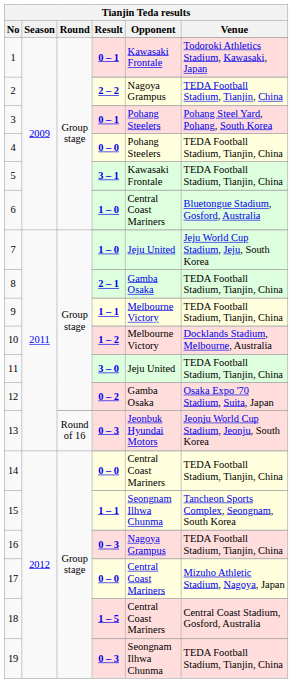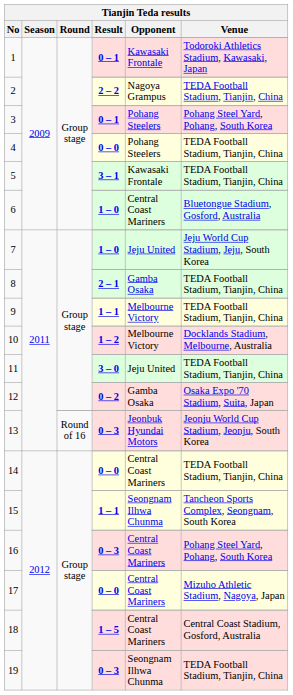 <table width=70% class="wikitable sortable collapsible collapsed" style="text-align:">
 <tr>
 <th colspan=6>Tianjin Teda results</th>
 </tr>
 <tr>
 <th width=5%>No</th>
 <th width=7%>Season</th>
 <th width=12%>Round</th>
 <th width=8%>Result</th>
 <th width=20%>Opponent</th>
 <th width=40%>Venue</th>
 </tr>
 <tr>
 <td rowspan=2 align=center>1</td>
 <td rowspan=12 align=center><a href='#'>2009</a></td>
 <td rowspan=12 align=center>Group stage</td>
 </tr>
 <tr bgcolor=#ffdddd>
 <td align=center><a href='#'><strong>0 – 1</strong></a></td>
 <td> <a href='#'>Kawasaki Frontale</a></td>
 <td><a href='#'>Todoroki Athletics Stadium</a>, <a href='#'>Kawasaki</a>, <a href='#'>Japan</a></td>
 </tr>
 <tr>
 <td rowspan=2 align=center>2</td>
 </tr>
 <tr bgcolor=#ffffdd>
 <td align=center><a href='#'><strong>2 – 2</strong></a></td>
 <td> Nagoya Grampus</td>
 <td><a href='#'>TEDA Football Stadium</a>, <a href='#'>Tianjin</a>, <a href='#'>China</a></td>
 </tr>
 <tr>
 <td rowspan=2 align=center>3</td>
 </tr>
 <tr bgcolor=#ffdddd>
 <td align=center><a href='#'><strong>0 – 1</strong></a></td>
 <td> <a href='#'>Pohang Steelers</a></td>
 <td><a href='#'>Pohang Steel Yard</a>, <a href='#'>Pohang</a>, <a href='#'>South Korea</a></td>
 </tr>
 <tr>
 <td rowspan=2 align=center>4</td>
 </tr>
 <tr bgcolor=#ffffdd>
 <td align=center><a href='#'><strong>0 – 0</strong></a></td>
 <td> Pohang Steelers</td>
 <td>TEDA Football Stadium, Tianjin, China</td>
 </tr>
 <tr>
 <td rowspan=2 align=center>5</td>
 </tr>
 <tr bgcolor=#ddffdd>
 <td align=center><a href='#'><strong>3 – 1</strong></a></td>
 <td> Kawasaki Frontale</td>
 <td>TEDA Football Stadium, Tianjin, China</td>
 </tr>
 <tr>
 <td rowspan=2 align=center>6</td>
 </tr>
 <tr bgcolor=#ddffdd>
 <td align=center><a href='#'><strong>1 – 0</strong></a></td>
 <td> Central Coast Mariners</td>
 <td><a href='#'>Bluetongue Stadium</a>, <a href='#'>Gosford</a>, <a href='#'>Australia</a></td>
 </tr>
 <tr>
 <td rowspan=2 align=center>7</td>
 <td rowspan=14 align=center><a href='#'>2011</a></td>
 <td rowspan=12 align=center>Group stage</td>
 </tr>
 <tr bgcolor=#ddffdd>
 <td align=center><a href='#'><strong>1 – 0</strong></a></td>
 <td> <a href='#'>Jeju United</a></td>
 <td><a href='#'>Jeju World Cup Stadium</a>, <a href='#'>Jeju</a>, South Korea</td>
 </tr>
 <tr>
 <td rowspan=2 align=center>8</td>
 </tr>
 <tr bgcolor=#ddffdd>
 <td align=center><a href='#'><strong>2 – 1</strong></a></td>
 <td> <a href='#'>Gamba Osaka</a></td>
 <td>TEDA Football Stadium, Tianjin, China</td>
 </tr>
 <tr>
 <td rowspan=2 align=center>9</td>
 </tr>
 <tr bgcolor=#ffffdd>
 <td align=center><a href='#'><strong>1 – 1</strong></a></td>
 <td> <a href='#'>Melbourne Victory</a></td>
 <td>TEDA Football Stadium, Tianjin, China</td>
 </tr>
 <tr>
 <td rowspan=2 align=center>10</td>
 </tr>
 <tr bgcolor=#ffdddd>
 <td align=center><a href='#'><strong>1 – 2</strong></a></td>
 <td> Melbourne Victory</td>
 <td><a href='#'>Docklands Stadium</a>, <a href='#'>Melbourne</a>, Australia</td>
 </tr>
 <tr>
 <td rowspan=2 align=center>11</td>
 </tr>
 <tr bgcolor=#ddffdd>
 <td align=center><a href='#'><strong>3 – 0</strong></a></td>
 <td> Jeju United</td>
 <td>TEDA Football Stadium, Tianjin, China</td>
 </tr>
 <tr>
 <td rowspan=2 align=center>12</td>
 </tr>
 <tr bgcolor=#ffdddd>
 <td align=center><a href='#'><strong>0 – 2</strong></a></td>
 <td> Gamba Osaka</td>
 <td><a href='#'>Osaka Expo '70 Stadium</a>, <a href='#'>Suita</a>, Japan</td>
 </tr>
 <tr>
 <td rowspan=2 align=center>13</td>
 </tr>
 <tr>
 <td align=center>Round of 16</td>
 <td bgcolor=#ffdddd align=center><a href='#'><strong>0 – 3</strong></a></td>
 <td bgcolor=#ffdddd> <a href='#'>Jeonbuk Hyundai Motors</a></td>
 <td bgcolor=#ffdddd><a href='#'>Jeonju World Cup Stadium</a>, <a href='#'>Jeonju</a>, South Korea</td>
 </tr>
 <tr>
 <td rowspan=2 align=center>14</td>
 <td rowspan=14 align=center><a href='#'>2012</a></td>
 <td rowspan=12 align=center>Group stage</td>
 </tr>
 <tr bgcolor=#ffffdd>
 <td align=center><a href='#'><strong>0 – 0</strong></a></td>
 <td> Central Coast Mariners</td>
 <td>TEDA Football Stadium, Tianjin, China</td>
 </tr>
 <tr>
 <td rowspan=2 align=center>15</td>
 </tr>
 <tr bgcolor=#ffffdd>
 <td align=center><a href='#'><strong>1 – 1</strong></a></td>
 <td> <a href='#'>Seongnam Ilhwa Chunma</a></td>
 <td><a href='#'>Tancheon Sports Complex</a>, <a href='#'>Seongnam</a>, South Korea</td>
 </tr>
 <tr>
 <td rowspan=2 align=center>16</td>
 </tr>
 <tr bgcolor=#ffdddd>
 <td align=center><a href='#'><strong>0 – 3</strong></a></td>
-<td> <a href='#'>Nagoya Grampus</a></td>
-<td>TEDA Football Stadium, Tianjin, China</td>
+<td> <a href='#'>Central Coast Mariners</a></td>
+<td><a href='#'>Pohang Steel Yard</a>, <a href='#'>Pohang</a>, <a href='#'>South Korea</a></td>
 </tr>
 <tr>
 <td rowspan=2 align=center>17</td>
 </tr>
 <tr bgcolor=#ffffdd>
 <td align=center><a href='#'><strong>0 – 0</strong></a></td>
 <td> <a href='#'>Central Coast Mariners</a></td>
 <td><a href='#'>Mizuho Athletic Stadium</a>, <a href='#'>Nagoya</a>, Japan</td>
 </tr>
 <tr>
 <td rowspan=2 align=center>18</td>
 </tr>
 <tr bgcolor=#ffdddd>
 <td align=center><a href='#'><strong>1 – 5</strong></a></td>
 <td> Central Coast Mariners</td>
 <td>Central Coast Stadium, Gosford, Australia</td>
 </tr>
 <tr>
 <td rowspan=2 align=center>19</td>
 </tr>
 <tr bgcolor=#ffdddd>
 <td align=center><a href='#'><strong>0 – 3</strong></a></td>
 <td> Seongnam Ilhwa Chunma</td>
 <td>TEDA Football Stadium, Tianjin, China</td>
 </tr>
 </table>
